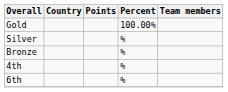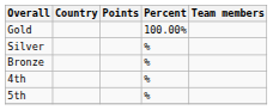 <table class="wikitable sortable" style="text-align: left;">
 <tr>
 <th>Overall</th>
 <th>Country</th>
 <th>Points</th>
 <th>Percent</th>
 <th>Team members</th>
 </tr>
 <tr>
 <td> Gold</td>
 <td></td>
 <td></td>
 <td>100.00%</td>
 <td></td>
 </tr>
 <tr>
 <td> Silver</td>
 <td></td>
 <td></td>
 <td>%</td>
 <td></td>
 </tr>
 <tr>
 <td> Bronze</td>
 <td></td>
 <td></td>
 <td>%</td>
 <td></td>
 </tr>
 <tr>
 <td>4th</td>
 <td></td>
 <td></td>
 <td>%</td>
 <td></td>
 </tr>
 <tr>
-<td>6th</td>
+<td>5th</td>
 <td></td>
 <td></td>
 <td>%</td>
 <td></td>
 </tr>
 <tr>
 </tr>
 </table>
